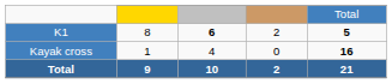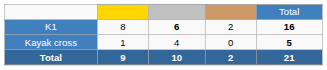 <table class="wikitable"  style="font-size:95%; text-align:center; border:gray solid 1px; width:40%;">
 <tr>
 <td rowspan="2" style="width:3%;"></td>
 </tr>
 <tr>
 <td style="width:2%;" bgcolor=gold></td>
 <td style="width:2%;" bgcolor=silver></td>
 <td style="width:2%;" bgcolor=cc9966></td>
 <td style="width:2%; background-color:#4180be; color:white;">Total</td>
 </tr>
 <tr>
 <td style="background-color:#4180be; color:white;">K1</td>
 <td>8</td>
 <td><strong>6</strong></td>
 <td>2</td>
-<td><strong>5</strong></td>
+<td><strong>16</strong></td>
 </tr>
 <tr>
 <td style="background-color:#4180be; color:white;">Kayak cross</td>
 <td>1</td>
 <td>4</td>
 <td>0</td>
-<td><strong>16</strong></td>
+<td><strong>5</strong></td>
 </tr>
 <tr style="background:#369; color:white;">
 <td><strong>Total</strong></td>
 <td><strong>9</strong></td>
 <td><strong>10</strong></td>
 <td><strong>2</strong></td>
 <td><strong>21</strong></td>
 </tr>
 <tr>
 </tr>
 </table>
